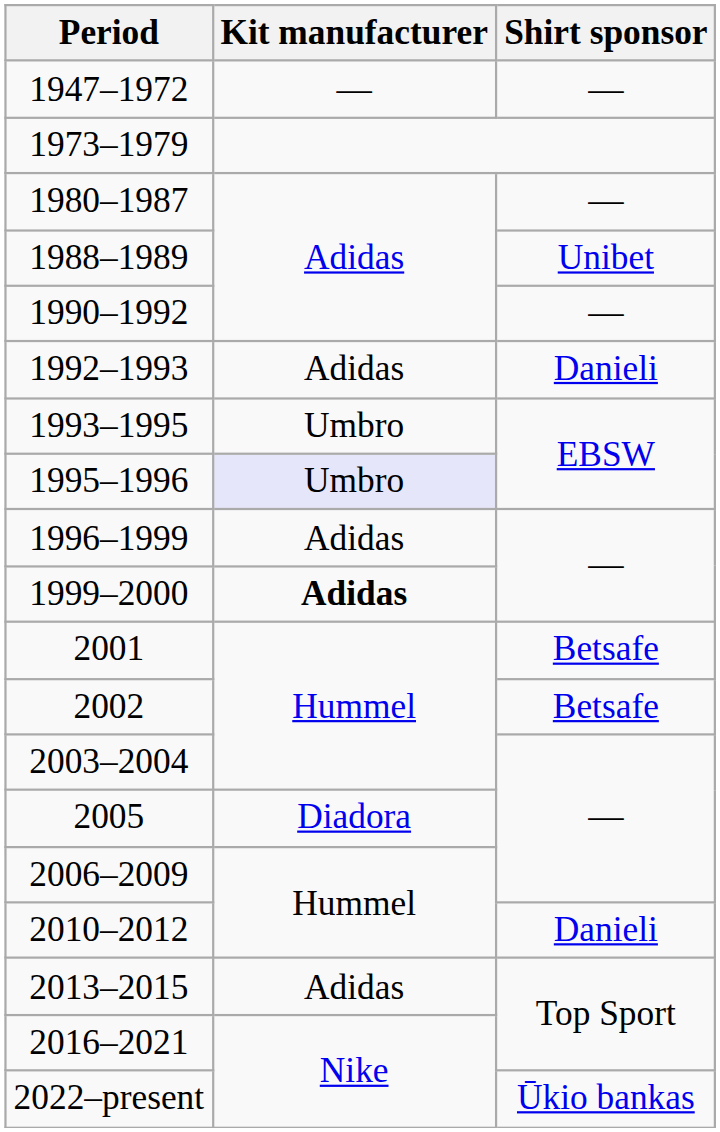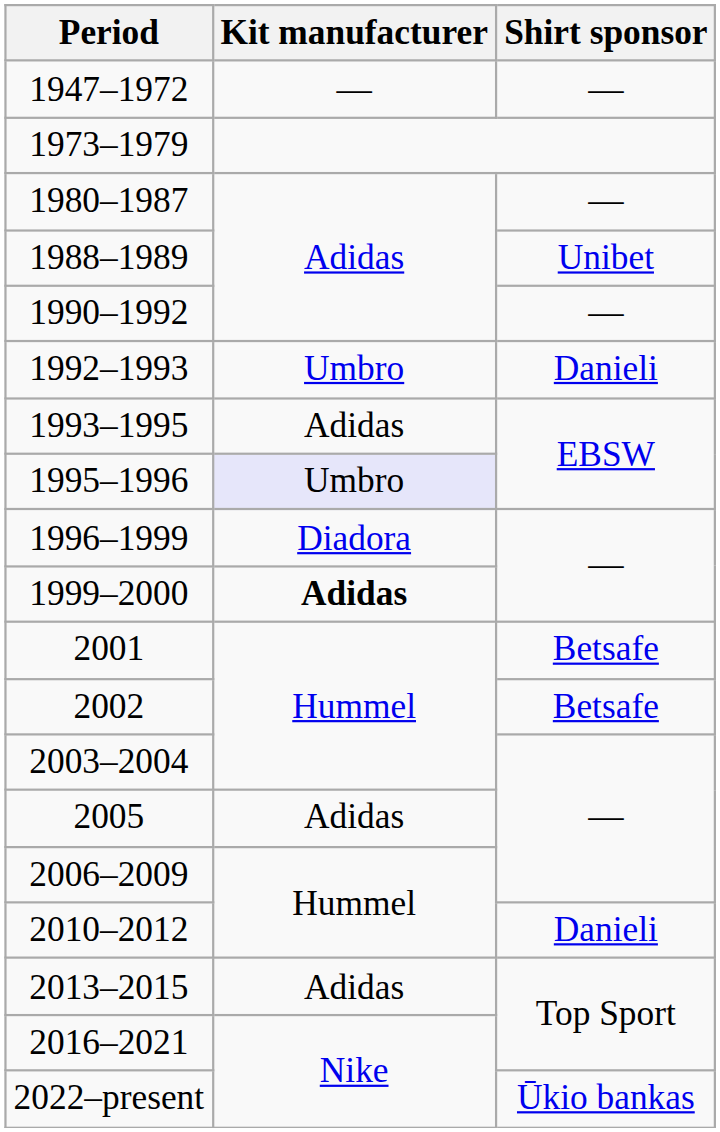 <table class="wikitable" style="text-align:center;margin-left:1em;float:center">
 <tr>
 <th>Period</th>
 <th>Kit manufacturer</th>
 <th>Shirt sponsor</th>
 </tr>
 <tr>
 <td>1947–1972</td>
 <td>—</td>
 <td>—</td>
 </tr>
 <tr>
 <td>1973–1979</td>
 <td colspan=2></td>
 </tr>
 <tr>
 <td>1980–1987</td>
 <td rowspan=3><a href='#'>Adidas</a></td>
 <td>—</td>
 </tr>
 <tr>
 <td>1988–1989</td>
 <td><a href='#'>Unibet</a></td>
 </tr>
 <tr>
 <td>1990–1992</td>
 <td>—</td>
 </tr>
 <tr>
 <td>1992–1993</td>
-<td>Adidas</td>
+<td><a href='#'>Umbro</a></td>
 <td><a href='#'>Danieli</a></td>
 </tr>
 <tr>
 <td>1993–1995</td>
-<td>Umbro</td>
+<td>Adidas</td>
 <td rowspan=2><a href='#'>EBSW</a></td>
 </tr>
 <tr>
 <td>1995–1996</td>
 <td style="background: lavender;">Umbro</td>
 </tr>
 <tr>
 <td>1996–1999</td>
-<td>Adidas</td>
+<td><a href='#'>Diadora</a></td>
 <td rowspan=2>—</td>
 </tr>
 <tr>
 <td>1999–2000</td>
 <td><strong>Adidas</strong></td>
 </tr>
 <tr>
 <td>2001</td>
 <td rowspan=3><a href='#'>Hummel</a></td>
 <td><a href='#'>Betsafe</a></td>
 </tr>
 <tr>
 <td>2002</td>
 <td><a href='#'>Betsafe</a></td>
 </tr>
 <tr>
 <td>2003–2004</td>
 <td rowspan=3>—</td>
 </tr>
 <tr>
 <td>2005</td>
-<td><a href='#'>Diadora</a></td>
+<td>Adidas</td>
 </tr>
 <tr>
 <td>2006–2009</td>
 <td rowspan=2>Hummel</td>
 </tr>
 <tr>
 <td>2010–2012</td>
 <td><a href='#'>Danieli</a></td>
 </tr>
 <tr>
 <td>2013–2015</td>
 <td>Adidas</td>
 <td rowspan=2>Top Sport</td>
 </tr>
 <tr>
 <td>2016–2021</td>
 <td rowspan=2><a href='#'>Nike</a></td>
 </tr>
 <tr>
 <td>2022–present</td>
 <td><a href='#'>Ūkio bankas</a></td>
 </tr>
 </table>
